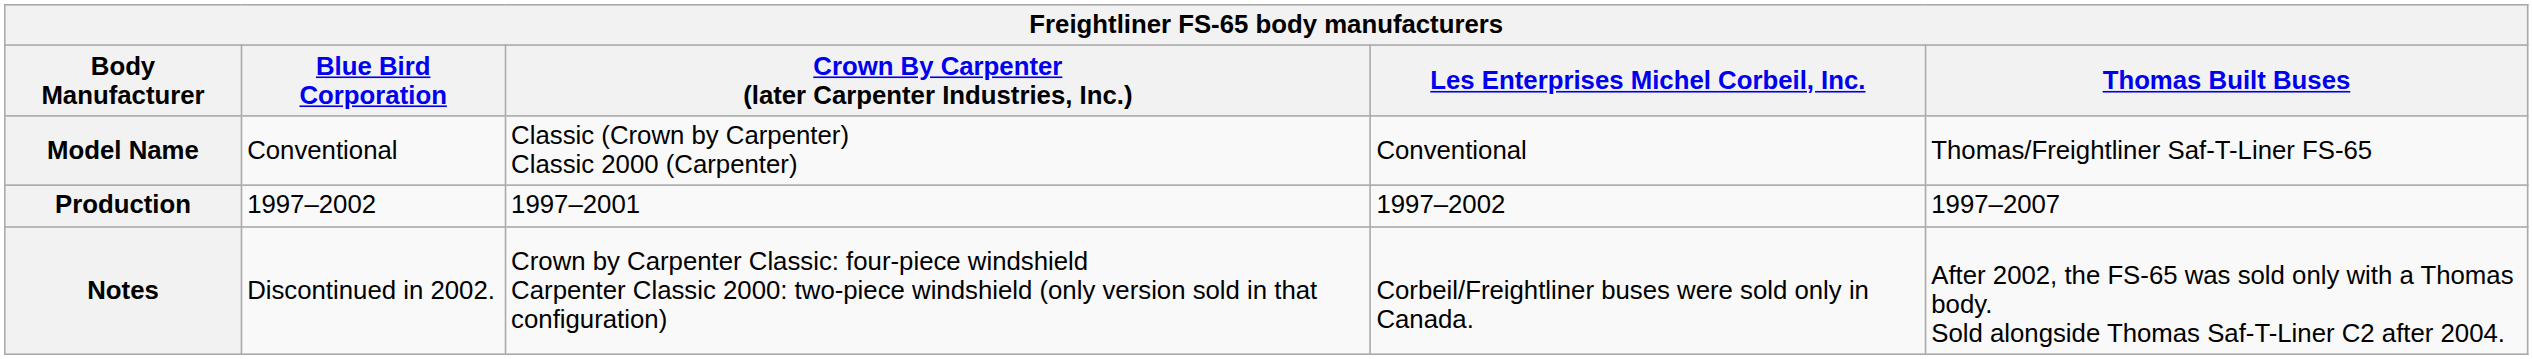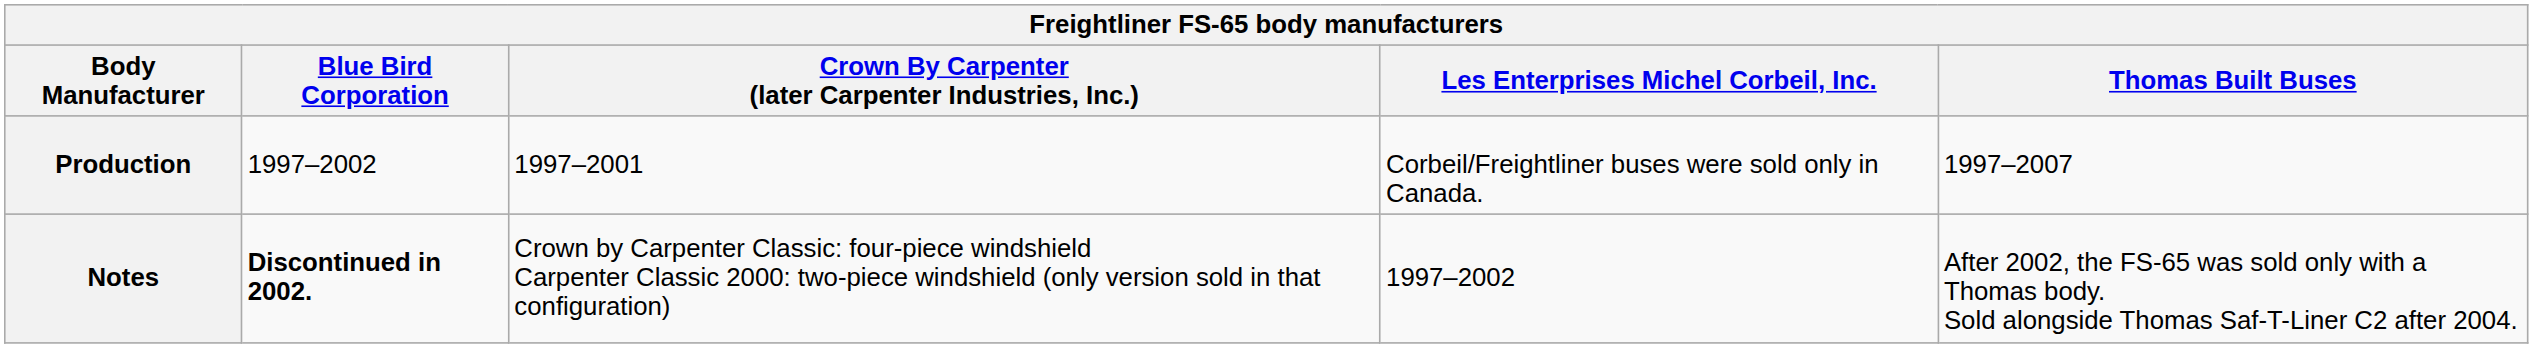 <table class="wikitable">
 <tr>
 <th colspan="5">Freightliner FS-65 body manufacturers</th>
 </tr>
 <tr>
 <th>Body Manufacturer</th>
 <th><a href='#'>Blue Bird Corporation</a></th>
 <th><a href='#'>Crown By Carpenter</a><br>(later Carpenter Industries, Inc.)</th>
 <th><a href='#'>Les Enterprises Michel Corbeil, Inc.</a></th>
 <th><a href='#'>Thomas Built Buses</a></th>
 </tr>
 <tr>
-<th>Model Name</th>
-<td>Conventional</td>
-<td>Classic (Crown by Carpenter)<br>Classic 2000 (Carpenter)</td>
-<td>Conventional</td>
-<td>Thomas/Freightliner Saf-T-Liner FS-65</td>
-</tr>
-<tr>
 <th>Production</th>
 <td>1997–2002</td>
 <td>1997–2001</td>
-<td>1997–2002</td>
+<td><br>Corbeil/Freightliner buses were sold only in Canada.</td>
 <td>1997–2007</td>
 </tr>
 <tr>
 <th>Notes</th>
-<td>Discontinued in 2002.</td>
+<td><strong>Discontinued in 2002.</strong></td>
 <td>Crown by Carpenter Classic: four-piece windshield<br>Carpenter Classic 2000: two-piece windshield (only version sold in that configuration)</td>
-<td><br>Corbeil/Freightliner buses were sold only in Canada.</td>
+<td>1997–2002</td>
 <td><br>After 2002, the FS-65 was sold only with a Thomas body.<br>Sold alongside Thomas Saf-T-Liner C2 after 2004.</td>
 </tr>
 </table>
